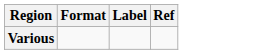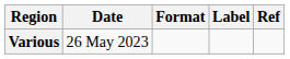 <table class="wikitable plainrowheaders">
 <tr>
 <th scope="col">Region</th>
+<th scope="col">Date</th>
 <th scope="col">Format</th>
 <th scope="col">Label</th>
 <th scope="col">Ref</th>
 </tr>
 <tr>
 <th scope="row">Various</th>
+<td>26 May 2023</td>
 <td></td>
 <td></td>
 <td></td>
 </tr>
 </table>
